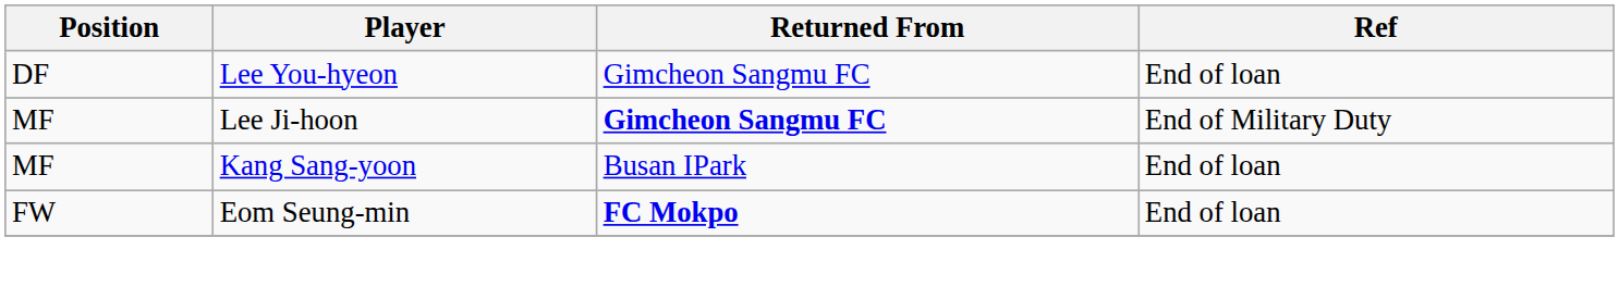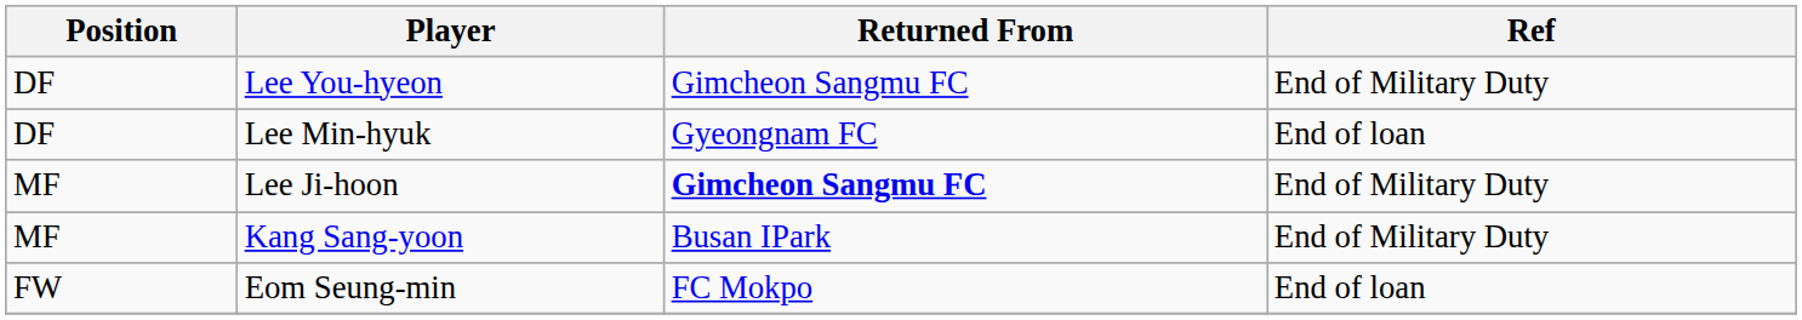 <table class="wikitable sortable" style="width:70%; text-align:center; font-size:100%; text-align:left;">
 <tr>
 <th>Position</th>
 <th>Player</th>
 <th>Returned From</th>
 <th>Ref</th>
 </tr>
 <tr>
 <td>DF</td>
 <td> <a href='#'>Lee You-hyeon</a></td>
 <td> <a href='#'>Gimcheon Sangmu FC</a></td>
-<td>End of loan </td>
+<td>End of Military Duty  </td>
+</tr>
+<tr>
+<td>DF</td>
+<td> Lee Min-hyuk</td>
+<td> <a href='#'>Gyeongnam FC</a></td>
+<td>End of loan</td>
 </tr>
 <tr>
 <td>MF</td>
 <td> Lee Ji-hoon</td>
 <td><strong> <a href='#'>Gimcheon Sangmu FC</a></strong></td>
 <td>End of Military Duty</td>
 </tr>
 <tr>
 <td>MF</td>
 <td> <a href='#'>Kang Sang-yoon</a></td>
 <td> <a href='#'>Busan IPark</a></td>
-<td>End of loan </td>
+<td>End of Military Duty  </td>
 </tr>
 <tr>
 <td>FW</td>
 <td> Eom Seung-min</td>
-<td><strong> <a href='#'>FC Mokpo</a></strong></td>
+<td> <a href='#'>FC Mokpo</a></td>
 <td>End of loan</td>
 </tr>
 <tr>
 </tr>
 </table>
